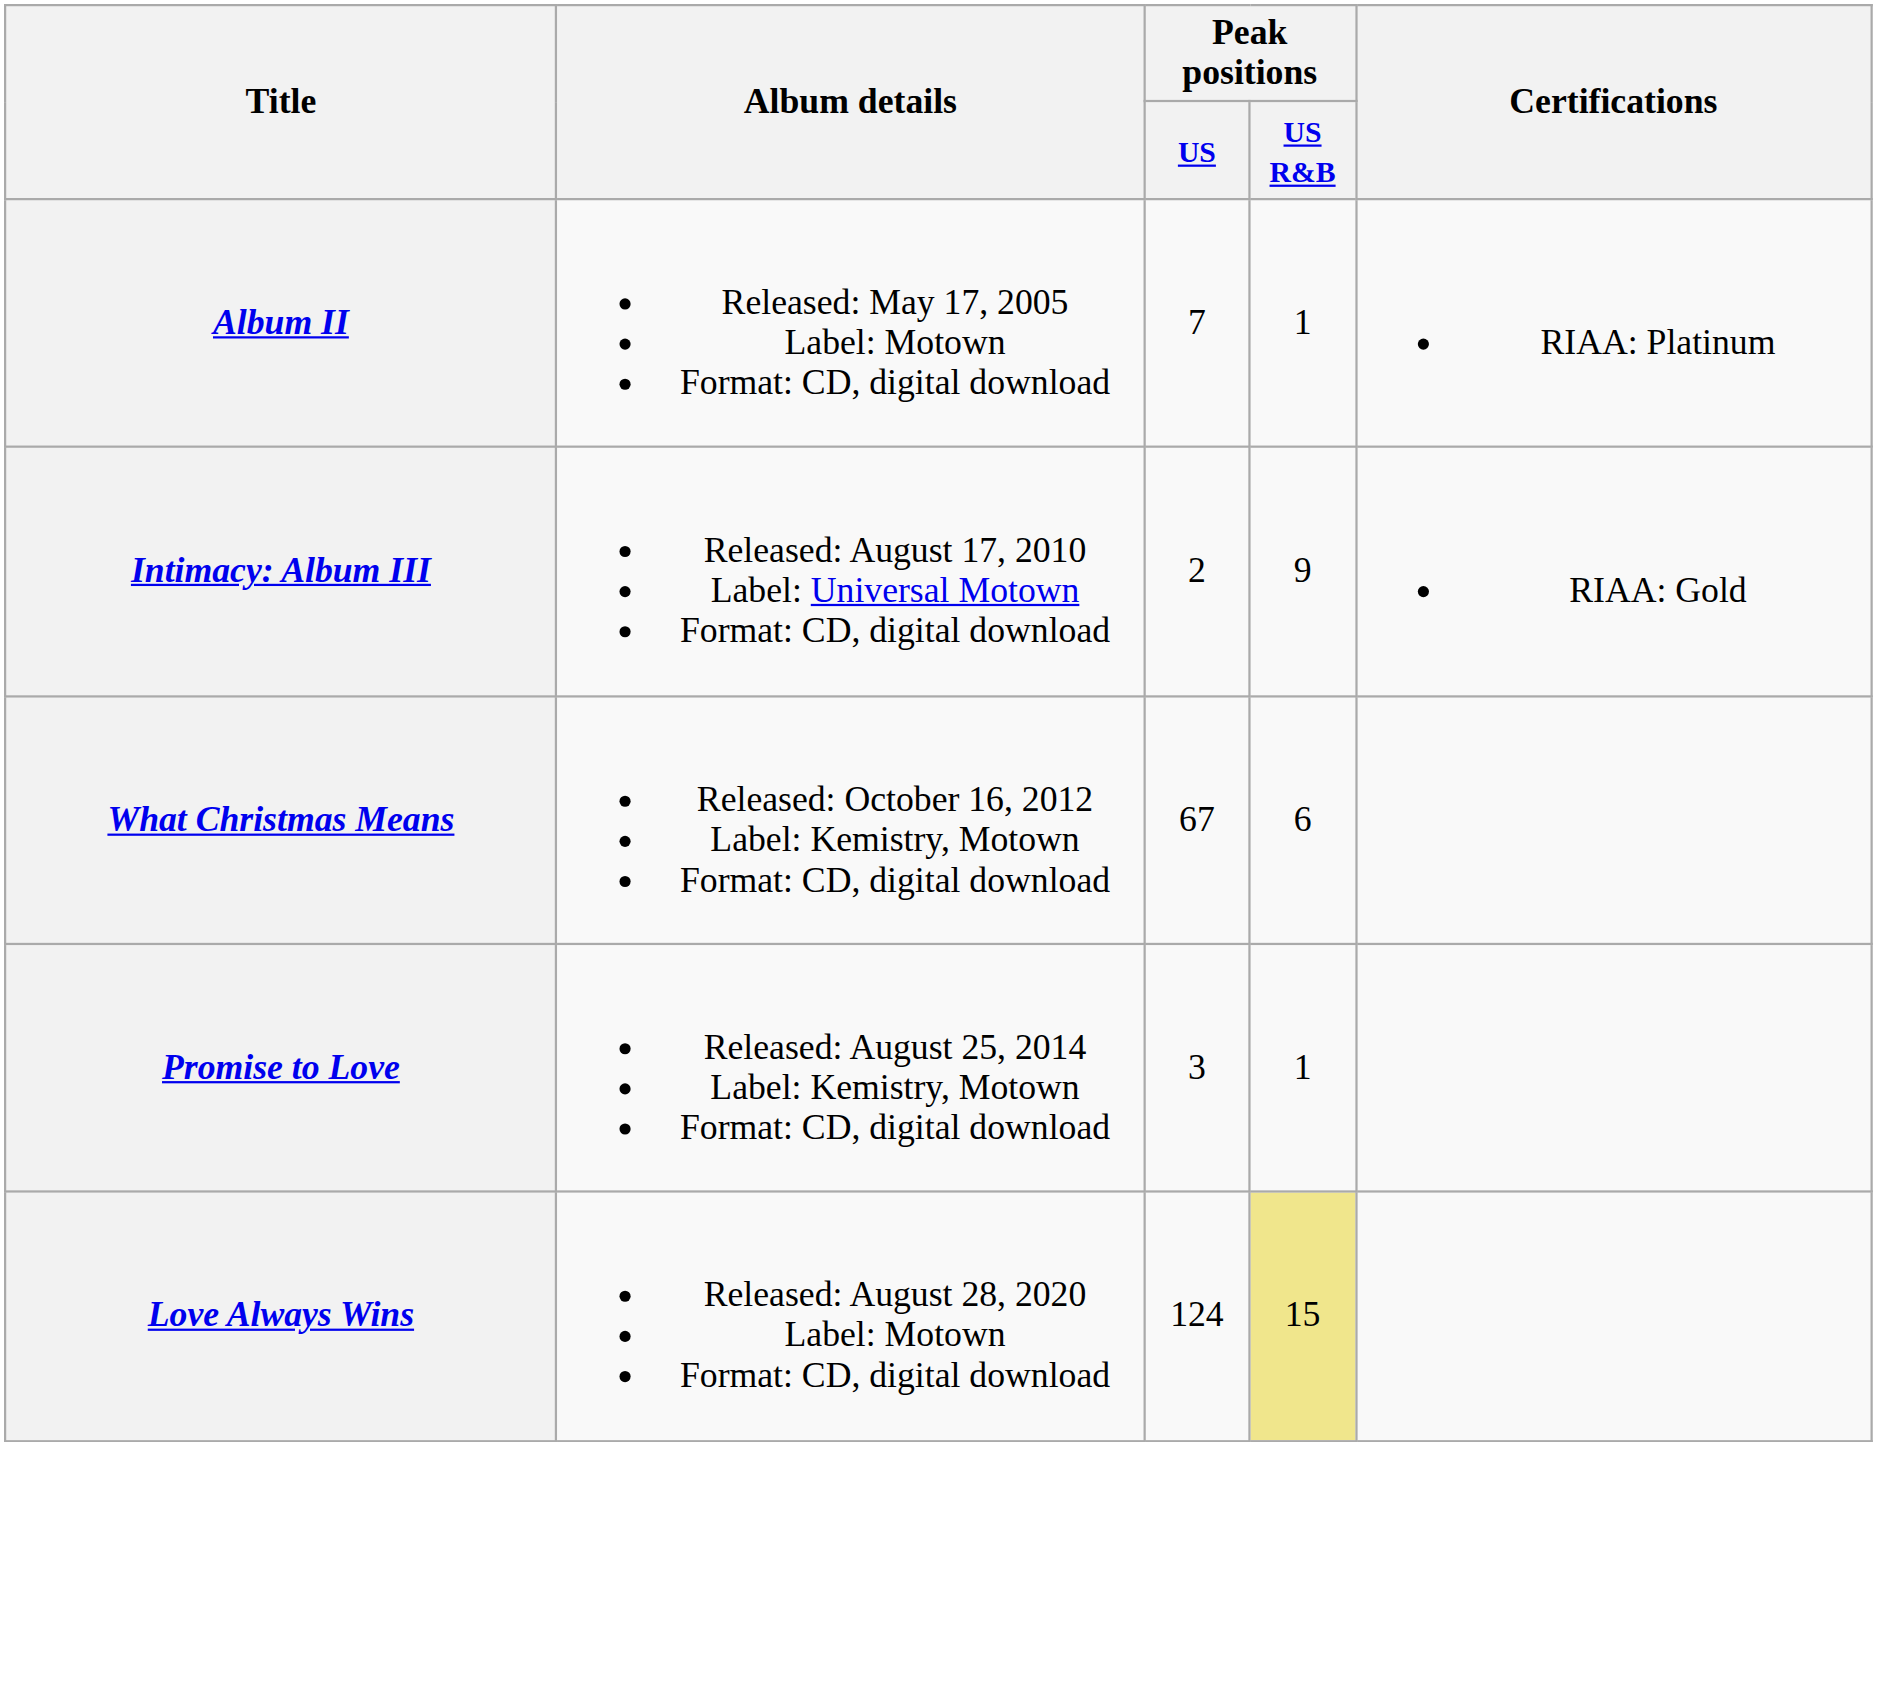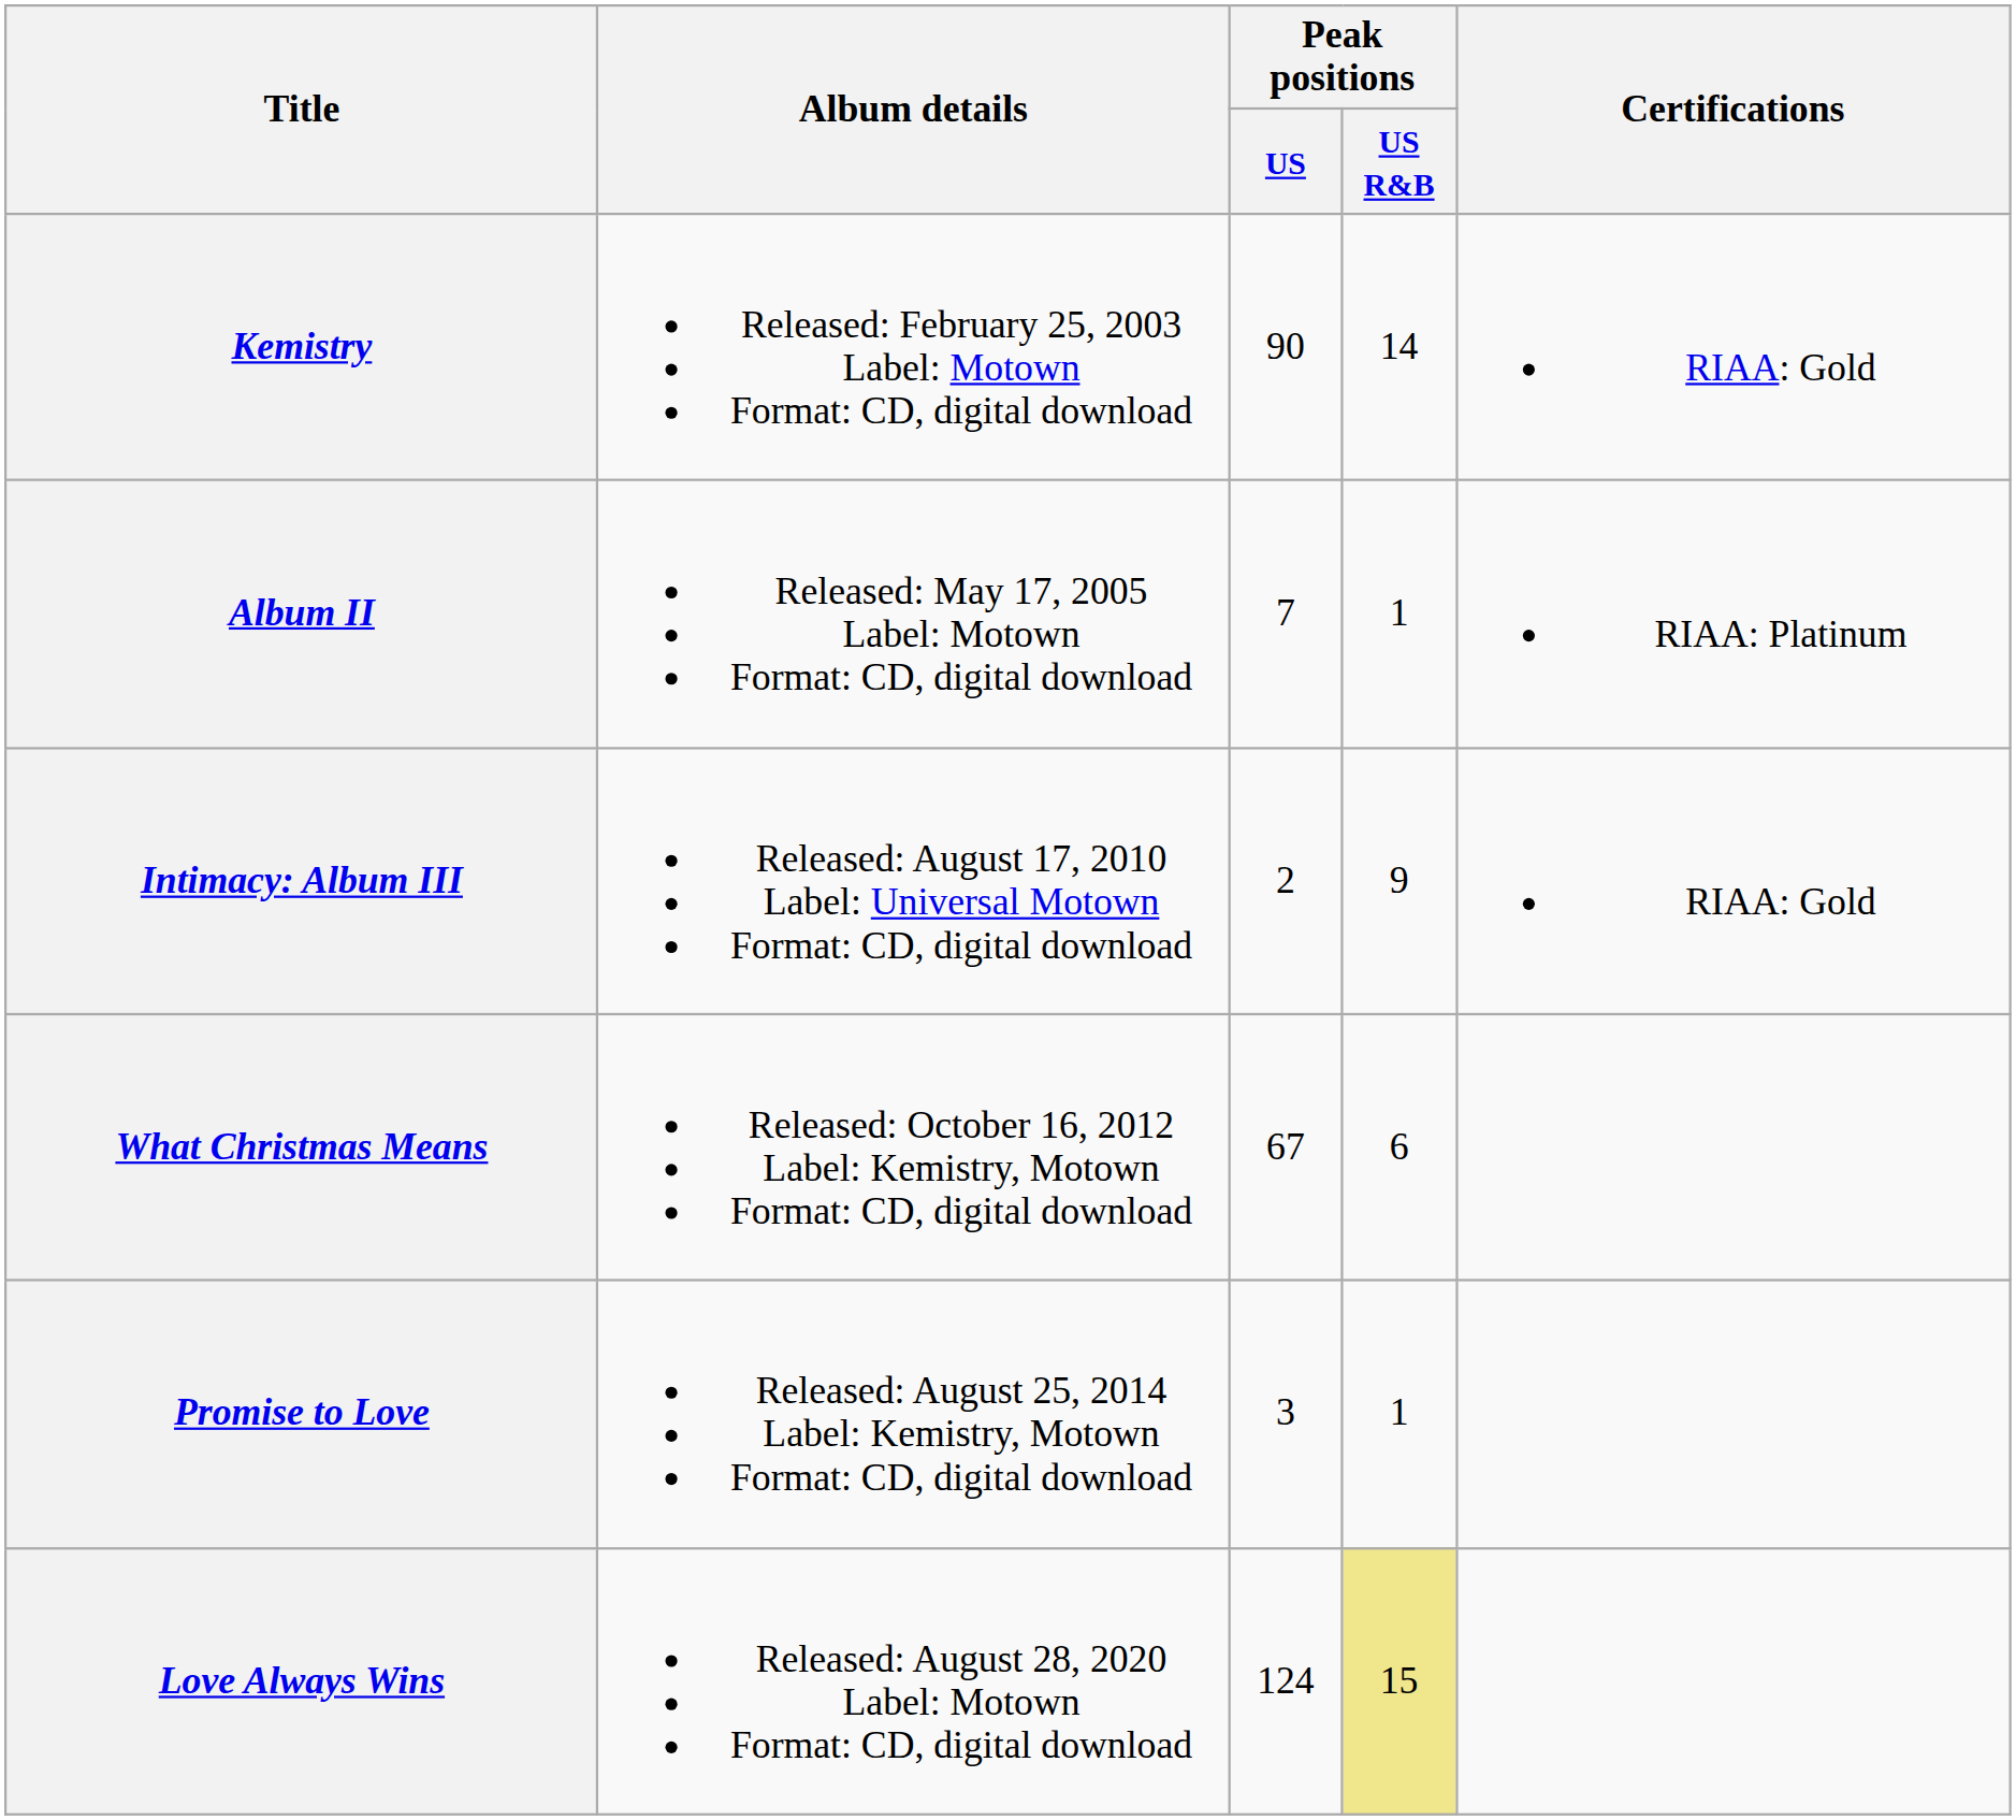 <table class="wikitable plainrowheaders" style="text-align:center;" border="1">
 <tr>
 <th scope="col" rowspan="2" style="width:15em;">Title</th>
 <th scope="col" rowspan="2" style="width:16em;">Album details</th>
 <th scope="col" colspan="2">Peak positions</th>
 <th scope="col" rowspan="2" style="width:14em;">Certifications</th>
 </tr>
 <tr>
 <th width="40" align="center"><small><a href='#'>US</a></small><br></th>
 <th width=40 align=center><small><a href='#'>US R&B</a></small><br></th>
+</tr>
+<tr>
+<th scope="row"><em><a href='#'>Kemistry</a></em></th>
+<td><br><ul><li>Released: February 25, 2003</li><li>Label: <a href='#'>Motown</a></li><li>Format: CD, digital download</li></ul></td>
+<td align=center>90</td>
+<td align=center>14</td>
+<td align=center><br><ul><li><a href='#'>RIAA</a>: Gold</li></ul></td>
 </tr>
 <tr>
 <th scope="row"><em><a href='#'>Album II</a></em></th>
 <td><br><ul><li>Released: May 17, 2005</li><li>Label: Motown</li><li>Format: CD, digital download</li></ul></td>
 <td align=center>7</td>
 <td align=center>1</td>
 <td align=center><br><ul><li>RIAA: Platinum</li></ul></td>
 </tr>
 <tr>
 <th scope="row"><em><a href='#'>Intimacy: Album III</a></em></th>
 <td><br><ul><li>Released: August 17, 2010</li><li>Label: <a href='#'>Universal Motown</a></li><li>Format: CD, digital download</li></ul></td>
 <td align=center>2</td>
 <td align=center>9</td>
 <td align=center><br><ul><li>RIAA: Gold</li></ul></td>
 </tr>
 <tr>
 <th scope="row"><em><a href='#'>What Christmas Means</a></em></th>
 <td><br><ul><li>Released: October 16, 2012</li><li>Label: Kemistry, Motown</li><li>Format: CD, digital download</li></ul></td>
 <td align=center>67</td>
 <td align=center>6</td>
 <td align=center></td>
 </tr>
 <tr>
 <th scope="row"><em><a href='#'>Promise to Love</a></em></th>
 <td><br><ul><li>Released: August 25, 2014</li><li>Label: Kemistry, Motown</li><li>Format: CD, digital download</li></ul></td>
 <td align=center>3</td>
 <td align=center>1</td>
 <td align=center></td>
 </tr>
 <tr>
 <th scope="row"><em><a href='#'>Love Always Wins</a></em></th>
 <td><br><ul><li>Released: August 28, 2020</li><li>Label: Motown</li><li>Format: CD, digital download</li></ul></td>
 <td align=center>124</td>
 <td align=center style="background: khaki;">15</td>
 <td align=center></td>
 </tr>
 </table>
